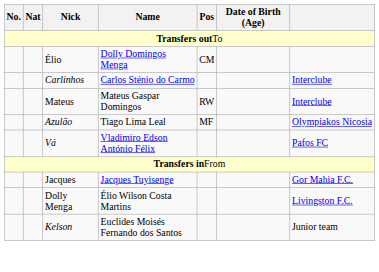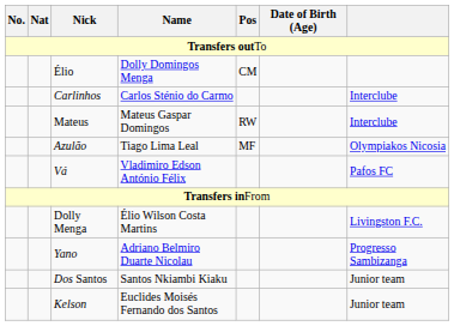 <table class="wikitable ve-ce-branchNode ve-ce-tableNode">
 <tr>
 <th>No.</th>
 <th>Nat</th>
 <th width=105px>Nick</th>
 <th width=250px>Name</th>
 <th>Pos</th>
 <th width=195px>Date of Birth (Age)</th>
 <th width=190px></th>
 </tr>
 <tr bgcolor=#ffffcc>
 <td align=center colspan=7><strong>Transfers out</strong>To</td>
 </tr>
 <tr>
 <td></td>
 <td></td>
 <td>Élio</td>
 <td><a href='#'>Dolly Domingos Menga</a></td>
 <td>CM</td>
 <td></td>
 <td></td>
 </tr>
 <tr>
 <td></td>
 <td></td>
 <td><em>Carlinhos</em></td>
 <td><a href='#'>Carlos Sténio do Carmo</a></td>
 <td></td>
 <td></td>
 <td><a href='#'>Interclube</a></td>
 </tr>
 <tr>
 <td></td>
 <td></td>
 <td>Mateus</td>
 <td>Mateus Gaspar Domingos</td>
 <td>RW</td>
 <td></td>
 <td><a href='#'>Interclube</a></td>
 </tr>
 <tr>
 <td></td>
 <td></td>
 <td><em>Azulão</em></td>
 <td>Tiago Lima Leal</td>
 <td>MF</td>
 <td></td>
 <td><a href='#'>Olympiakos Nicosia</a></td>
 </tr>
 <tr>
 <td></td>
 <td></td>
 <td><em>Vá</em></td>
 <td><a href='#'>Vladimiro Edson António Félix</a></td>
 <td></td>
 <td></td>
 <td><a href='#'>Pafos FC</a></td>
 </tr>
 <tr bgcolor=#ffffcc>
 <td align=center colspan=7><strong>Transfers in</strong>From</td>
 </tr>
 <tr>
 <td></td>
 <td></td>
-<td>Jacques</td>
-<td><a href='#'>Jacques Tuyisenge</a></td>
-<td></td>
-<td></td>
-<td><a href='#'>Gor Mahia F.C.</a></td>
-</tr>
-<tr>
-<td></td>
-<td></td>
 <td>Dolly Menga</td>
 <td>Élio Wilson Costa Martins</td>
 <td></td>
 <td></td>
 <td><a href='#'>Livingston F.C.</a></td>
+</tr>
+<tr>
+<td></td>
+<td></td>
+<td><em>Yano</em></td>
+<td><a href='#'>Adriano Belmiro Duarte Nicolau</a></td>
+<td></td>
+<td></td>
+<td><a href='#'>Progresso Sambizanga</a></td>
+</tr>
+<tr>
+<td></td>
+<td></td>
+<td><em>Dos</em> Santos</td>
+<td>Santos Nkiambi Kiaku</td>
+<td></td>
+<td></td>
+<td>Junior team</td>
 </tr>
 <tr>
 <td></td>
 <td></td>
 <td><em>Kelson</em></td>
 <td>Euclides Moisés Fernando dos Santos</td>
 <td></td>
 <td></td>
 <td>Junior team</td>
 </tr>
 </table>
